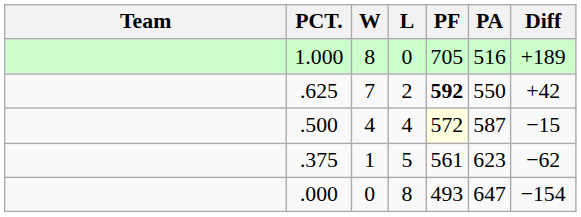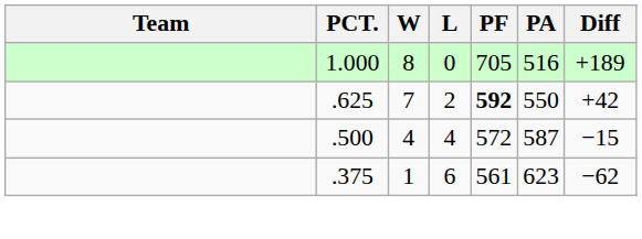 <table class=wikitable style="text-align:center">
 <tr>
 <th width=200>Team</th>
 <th width=40>PCT.</th>
 <th width=20>W</th>
 <th width=20>L</th>
 <th width=20>PF</th>
 <th width=20>PA</th>
 <th width=40>Diff</th>
 </tr>
 <tr bgcolor=ccffcc>
 <td style="text-align:left"></td>
 <td>1.000</td>
 <td>8</td>
 <td>0</td>
 <td>705</td>
 <td>516</td>
 <td>+189</td>
 </tr>
 <tr>
 <td style="text-align:left"></td>
 <td>.625</td>
 <td>7</td>
 <td>2</td>
 <td><strong>592</strong></td>
 <td>550</td>
 <td>+42</td>
 </tr>
 <tr>
 <td style="text-align:left"></td>
 <td>.500</td>
 <td>4</td>
 <td>4</td>
-<td style="background: lightyellow;">572</td>
+<td>572</td>
 <td>587</td>
 <td>−15</td>
 </tr>
 <tr>
 <td style="text-align:left"></td>
 <td>.375</td>
 <td>1</td>
-<td>5</td>
+<td>6</td>
 <td>561</td>
 <td>623</td>
 <td>−62</td>
 </tr>
-<tr>
-<td style="text-align:left"></td>
-<td>.000</td>
-<td>0</td>
-<td>8</td>
-<td>493</td>
-<td>647</td>
-<td>−154</td>
-</tr>
 </table>
